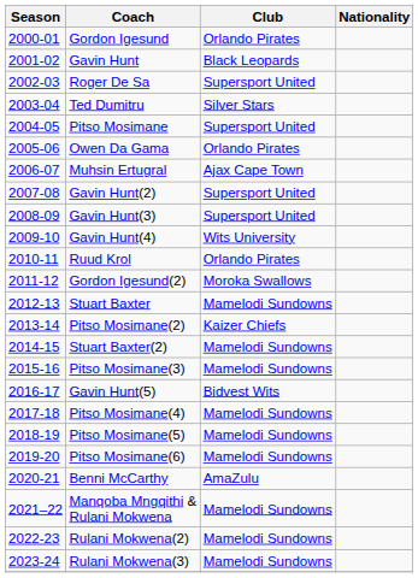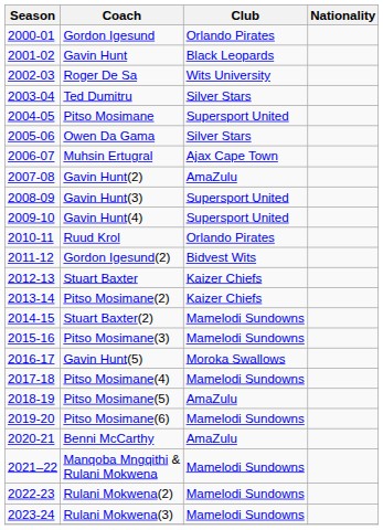 <table class="wikitable" style="font-size: 95%;">
 <tr>
 <th>Season</th>
 <th>Coach</th>
 <th>Club</th>
 <th>Nationality</th>
 </tr>
 <tr>
 <td><a href='#'>2000-01</a></td>
 <td><a href='#'>Gordon Igesund</a></td>
 <td><a href='#'>Orlando Pirates</a></td>
 <td></td>
 </tr>
 <tr>
 <td><a href='#'>2001-02</a></td>
 <td><a href='#'>Gavin Hunt</a></td>
 <td><a href='#'>Black Leopards</a></td>
 <td></td>
 </tr>
 <tr>
 <td><a href='#'>2002-03</a></td>
 <td><a href='#'>Roger De Sa</a></td>
-<td><a href='#'>Supersport United</a></td>
+<td><a href='#'>Wits University</a></td>
 <td></td>
 </tr>
 <tr>
 <td><a href='#'>2003-04</a></td>
 <td><a href='#'>Ted Dumitru</a></td>
 <td><a href='#'>Silver Stars</a></td>
 <td></td>
 </tr>
 <tr>
 <td><a href='#'>2004-05</a></td>
 <td><a href='#'>Pitso Mosimane</a></td>
 <td><a href='#'>Supersport United</a></td>
 <td></td>
 </tr>
 <tr>
 <td><a href='#'>2005-06</a></td>
 <td><a href='#'>Owen Da Gama</a></td>
-<td><a href='#'>Orlando Pirates</a></td>
+<td><a href='#'>Silver Stars</a></td>
 <td></td>
 </tr>
 <tr>
 <td><a href='#'>2006-07</a></td>
 <td><a href='#'>Muhsin Ertugral</a></td>
 <td><a href='#'>Ajax Cape Town</a></td>
 <td></td>
 </tr>
 <tr>
 <td><a href='#'>2007-08</a></td>
 <td><a href='#'>Gavin Hunt</a>(2)</td>
-<td><a href='#'>Supersport United</a></td>
+<td><a href='#'>AmaZulu</a></td>
 <td></td>
 </tr>
 <tr>
 <td><a href='#'>2008-09</a></td>
 <td><a href='#'>Gavin Hunt</a>(3)</td>
 <td><a href='#'>Supersport United</a></td>
 <td></td>
 </tr>
 <tr>
 <td><a href='#'>2009-10</a></td>
 <td><a href='#'>Gavin Hunt</a>(4)</td>
-<td><a href='#'>Wits University</a></td>
+<td><a href='#'>Supersport United</a></td>
 <td></td>
 </tr>
 <tr>
 <td><a href='#'>2010-11</a></td>
 <td><a href='#'>Ruud Krol</a></td>
 <td><a href='#'>Orlando Pirates</a></td>
 <td></td>
 </tr>
 <tr>
 <td><a href='#'>2011-12</a></td>
 <td><a href='#'>Gordon Igesund</a>(2)</td>
-<td><a href='#'>Moroka Swallows</a></td>
+<td><a href='#'>Bidvest Wits</a></td>
 <td></td>
 </tr>
 <tr>
 <td><a href='#'>2012-13</a></td>
 <td><a href='#'>Stuart Baxter</a></td>
-<td><a href='#'>Mamelodi Sundowns</a></td>
+<td><a href='#'>Kaizer Chiefs</a></td>
 <td></td>
 </tr>
 <tr>
 <td><a href='#'>2013-14</a></td>
 <td><a href='#'>Pitso Mosimane</a>(2)</td>
 <td><a href='#'>Kaizer Chiefs</a></td>
 <td></td>
 </tr>
 <tr>
 <td><a href='#'>2014-15</a></td>
 <td><a href='#'>Stuart Baxter</a>(2)</td>
 <td><a href='#'>Mamelodi Sundowns</a></td>
 <td></td>
 </tr>
 <tr>
 <td><a href='#'>2015-16</a></td>
 <td><a href='#'>Pitso Mosimane</a>(3)</td>
 <td><a href='#'>Mamelodi Sundowns</a></td>
 <td></td>
 </tr>
 <tr>
 <td><a href='#'>2016-17</a></td>
 <td><a href='#'>Gavin Hunt</a>(5)</td>
-<td><a href='#'>Bidvest Wits</a></td>
+<td><a href='#'>Moroka Swallows</a></td>
 <td></td>
 </tr>
 <tr>
 <td><a href='#'>2017-18</a></td>
 <td><a href='#'>Pitso Mosimane</a>(4)</td>
 <td><a href='#'>Mamelodi Sundowns</a></td>
 <td></td>
 </tr>
 <tr>
 <td><a href='#'>2018-19</a></td>
 <td><a href='#'>Pitso Mosimane</a>(5)</td>
-<td><a href='#'>Mamelodi Sundowns</a></td>
+<td><a href='#'>AmaZulu</a></td>
 <td></td>
 </tr>
 <tr>
 <td><a href='#'>2019-20</a></td>
 <td><a href='#'>Pitso Mosimane</a>(6)</td>
 <td><a href='#'>Mamelodi Sundowns</a></td>
 <td></td>
 </tr>
 <tr>
 <td><a href='#'>2020-21</a></td>
 <td><a href='#'>Benni McCarthy</a></td>
 <td><a href='#'>AmaZulu</a></td>
 <td></td>
 </tr>
 <tr>
 <td><a href='#'>2021–22</a></td>
 <td><a href='#'>Manqoba Mngqithi</a> & <br><a href='#'>Rulani Mokwena</a></td>
 <td><a href='#'>Mamelodi Sundowns</a></td>
 <td><br></td>
 </tr>
 <tr>
 <td><a href='#'>2022-23</a></td>
 <td><a href='#'>Rulani Mokwena</a>(2)</td>
 <td><a href='#'>Mamelodi Sundowns</a></td>
 <td></td>
 </tr>
 <tr>
 <td><a href='#'>2023-24</a></td>
 <td><a href='#'>Rulani Mokwena</a>(3)</td>
 <td><a href='#'>Mamelodi Sundowns</a></td>
 <td></td>
 </tr>
 <tr>
 </tr>
 </table>
